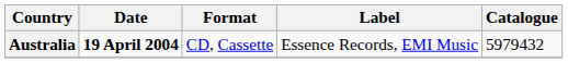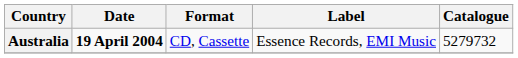 <table class="wikitable plainrowheaders">
 <tr>
 <th scope="col">Country</th>
 <th scope="col">Date</th>
 <th scope="col">Format</th>
 <th scope="col">Label</th>
 <th scope="col">Catalogue</th>
 </tr>
 <tr>
 <th scope="row">Australia</th>
 <td><strong>19 April 2004</strong></td>
 <td><a href='#'>CD</a>, <a href='#'>Cassette</a></td>
 <td>Essence Records, <a href='#'>EMI Music</a></td>
-<td>5979432</td>
+<td>5279732</td>
 </tr>
 <tr>
 </tr>
 </table>
